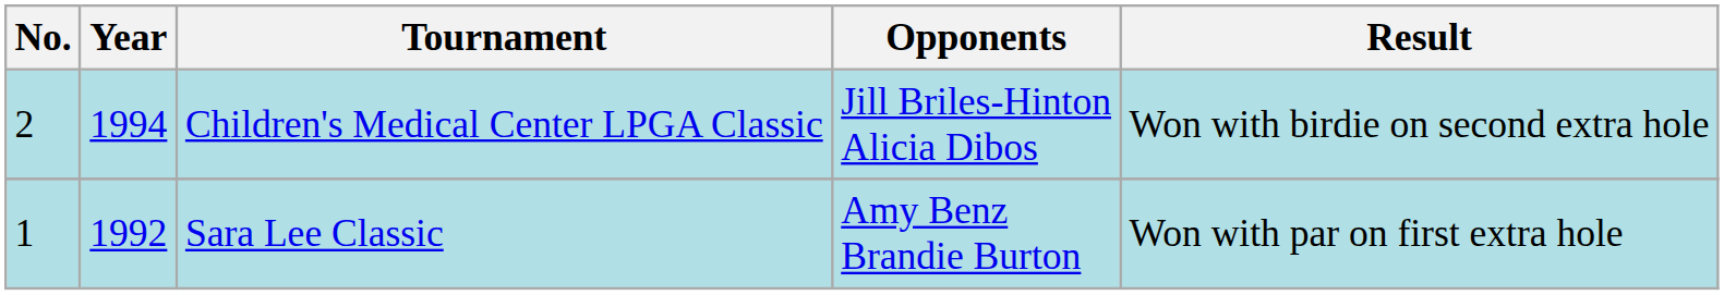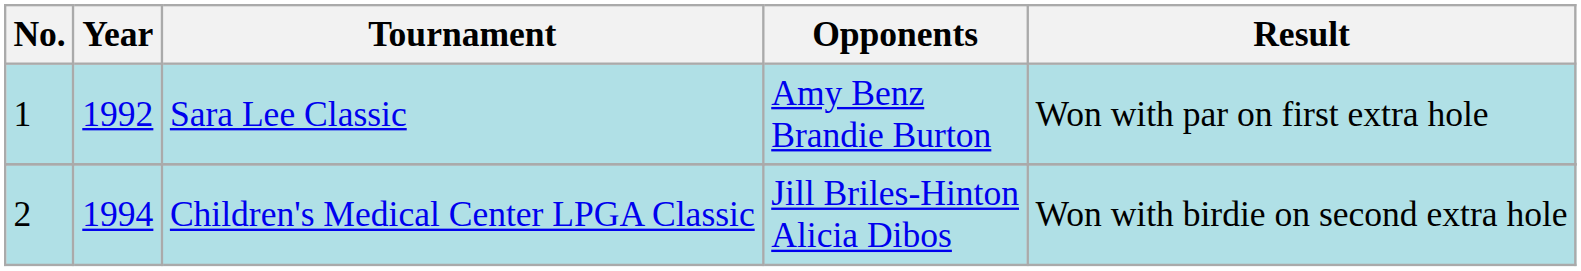 <table class="wikitable" style="font-size:95%;">
 <tr>
 <th>No.</th>
 <th>Year</th>
 <th>Tournament</th>
 <th>Opponents</th>
 <th>Result</th>
 </tr>
 <tr style="background:#B0E0E6;">
+<td>1</td>
+<td><a href='#'>1992</a></td>
+<td><a href='#'>Sara Lee Classic</a></td>
+<td> <a href='#'>Amy Benz</a><br> <a href='#'>Brandie Burton</a></td>
+<td>Won with par on first extra hole</td>
+</tr>
+<tr>
+</tr>
+<tr style="background:#B0E0E6;">
 <td>2</td>
 <td><a href='#'>1994</a></td>
 <td><a href='#'>Children's Medical Center LPGA Classic</a></td>
 <td> <a href='#'>Jill Briles-Hinton</a><br> <a href='#'>Alicia Dibos</a></td>
 <td>Won with birdie on second extra hole</td>
 </tr>
-<tr>
-</tr>
-<tr style="background:#B0E0E6;">
-<td>1</td>
-<td><a href='#'>1992</a></td>
-<td><a href='#'>Sara Lee Classic</a></td>
-<td> <a href='#'>Amy Benz</a><br> <a href='#'>Brandie Burton</a></td>
-<td>Won with par on first extra hole</td>
-</tr>
 </table>
